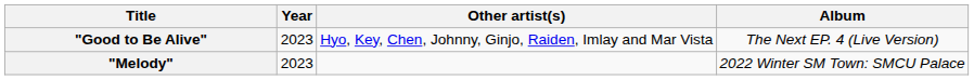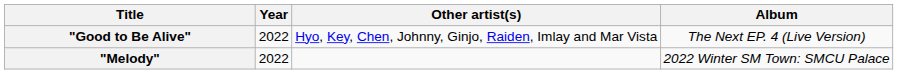 <table class="wikitable plainrowheaders" style="text-align:center">
 <tr>
 <th scope="col"  style="width:18em">Title</th>
 <th scope="col">Year</th>
 <th scope="col">Other artist(s)</th>
 <th scope="col">Album</th>
 </tr>
 <tr>
 <th scope="row">"Good to Be Alive"</th>
-<td>2023</td>
+<td>2022</td>
 <td><a href='#'>Hyo</a>, <a href='#'>Key</a>, <a href='#'>Chen</a>, Johnny, Ginjo, <a href='#'>Raiden</a>, Imlay and Mar Vista</td>
 <td><em>The Next EP. 4 (Live Version)</em></td>
 </tr>
 <tr>
 <th scope="row">"Melody"</th>
-<td>2023</td>
+<td>2022</td>
 <td></td>
 <td><em>2022 Winter SM Town: SMCU Palace</em></td>
 </tr>
 </table>
